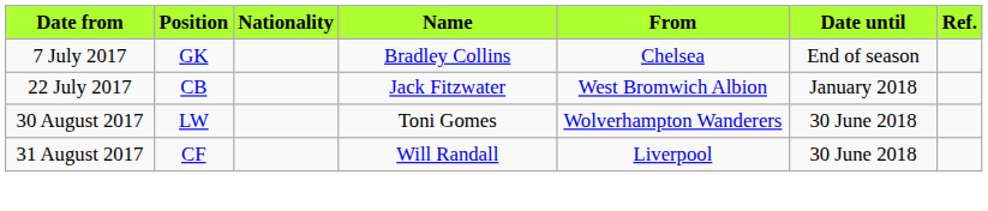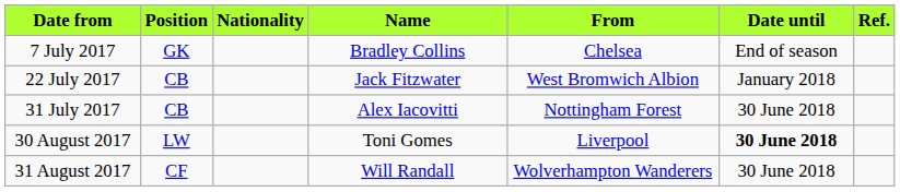 <table class="wikitable"  style="text-align:center; font-size:90%; ">
 <tr>
 <th style="background:#ADFF2F; color:#000000; width:100px;">Date from</th>
 <th style="background:#ADFF2F; color:#000000; width:50px;">Position</th>
 <th style="background:#ADFF2F; color:#000000; width:50px;">Nationality</th>
 <th style="background:#ADFF2F; color:#000000; width:150px;">Name</th>
 <th style="background:#ADFF2F; color:#000000; width:160px;">From</th>
 <th style="background:#ADFF2F; color:#000000; width:100px;">Date until</th>
 <th style="background:#ADFF2F; color:#000000; width:25px;">Ref.</th>
 </tr>
 <tr>
 <td>7 July 2017</td>
 <td><a href='#'>GK</a></td>
 <td></td>
 <td><a href='#'>Bradley Collins</a></td>
 <td><a href='#'>Chelsea</a></td>
 <td>End of season</td>
 <td></td>
 </tr>
 <tr>
 <td>22 July 2017</td>
 <td><a href='#'>CB</a></td>
 <td></td>
 <td><a href='#'>Jack Fitzwater</a></td>
 <td><a href='#'>West Bromwich Albion</a></td>
 <td>January 2018</td>
 <td></td>
 </tr>
 <tr>
+<td>31 July 2017</td>
+<td><a href='#'>CB</a></td>
+<td></td>
+<td><a href='#'>Alex Iacovitti</a></td>
+<td><a href='#'>Nottingham Forest</a></td>
+<td>30 June 2018</td>
+<td></td>
+</tr>
+<tr>
 <td>30 August 2017</td>
 <td><a href='#'>LW</a></td>
 <td></td>
 <td>Toni Gomes</td>
-<td><a href='#'>Wolverhampton Wanderers</a></td>
-<td>30 June 2018</td>
+<td><a href='#'>Liverpool</a></td>
+<td><strong>30 June 2018</strong></td>
 <td></td>
 </tr>
 <tr>
 <td>31 August 2017</td>
 <td><a href='#'>CF</a></td>
 <td></td>
 <td><a href='#'>Will Randall</a></td>
-<td><a href='#'>Liverpool</a></td>
+<td><a href='#'>Wolverhampton Wanderers</a></td>
 <td>30 June 2018</td>
 <td></td>
 </tr>
 </table>
